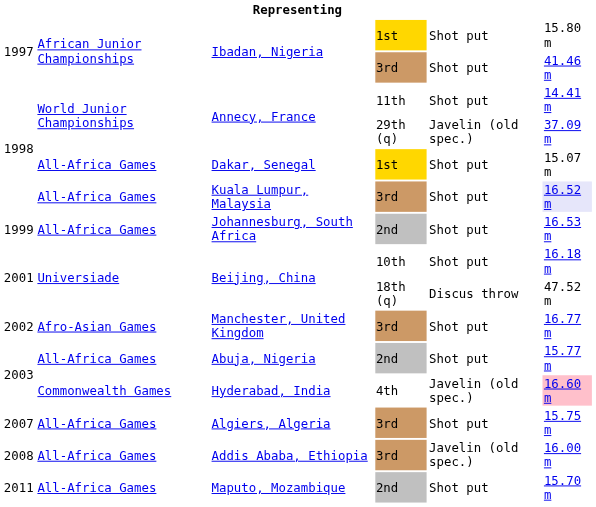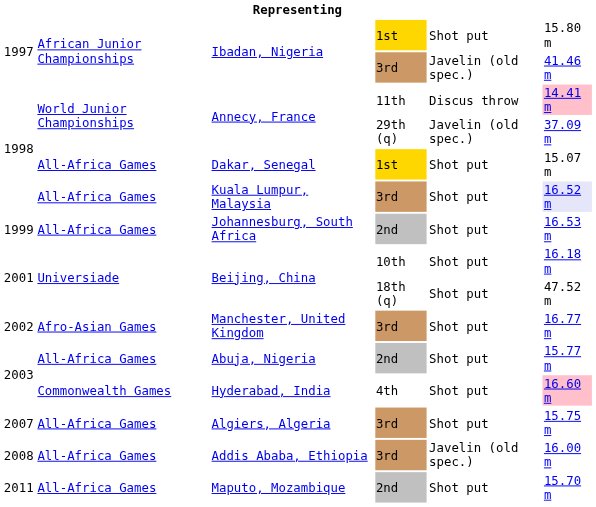 <table>
 <tr>
 <th colspan="6">Representing </th>
 </tr>
 <tr>
 <td rowspan=2>1997</td>
 <td rowspan=2><a href='#'>African Junior Championships</a></td>
 <td rowspan=2><a href='#'>Ibadan, Nigeria</a></td>
 <td bgcolor=gold>1st</td>
 <td>Shot put</td>
 <td>15.80 m</td>
 </tr>
 <tr>
 <td bgcolor=cc9966>3rd</td>
-<td>Shot put</td>
+<td>Javelin (old spec.)</td>
 <td><a href='#'>41.46 m</a></td>
 </tr>
 <tr>
 <td rowspan=4>1998</td>
 <td rowspan=2><a href='#'>World Junior Championships</a></td>
 <td rowspan=2><a href='#'>Annecy, France</a></td>
 <td>11th</td>
-<td>Shot put</td>
-<td><a href='#'>14.41 m</a></td>
+<td>Discus throw</td>
+<td style="background: pink;"><a href='#'>14.41 m</a></td>
 </tr>
 <tr>
 <td>29th (q)</td>
 <td>Javelin (old spec.)</td>
 <td><a href='#'>37.09 m</a></td>
 </tr>
 <tr>
 <td><a href='#'>All-Africa Games</a></td>
 <td><a href='#'>Dakar, Senegal</a></td>
 <td bgcolor=gold>1st</td>
 <td>Shot put</td>
 <td>15.07 m</td>
 </tr>
 <tr>
 <td><a href='#'>All-Africa Games</a></td>
 <td><a href='#'>Kuala Lumpur, Malaysia</a></td>
 <td bgcolor=cc9966>3rd</td>
 <td>Shot put</td>
 <td style="background: lavender;"><a href='#'>16.52 m</a></td>
 </tr>
 <tr>
 <td>1999</td>
 <td><a href='#'>All-Africa Games</a></td>
 <td><a href='#'>Johannesburg, South Africa</a></td>
 <td bgcolor=silver>2nd</td>
 <td>Shot put</td>
 <td><a href='#'>16.53 m</a></td>
 </tr>
 <tr>
 <td rowspan=2>2001</td>
 <td rowspan=2><a href='#'>Universiade</a></td>
 <td rowspan=2><a href='#'>Beijing, China</a></td>
 <td>10th</td>
 <td>Shot put</td>
 <td><a href='#'>16.18 m</a></td>
 </tr>
 <tr>
 <td>18th (q)</td>
-<td>Discus throw</td>
+<td>Shot put</td>
 <td>47.52 m</td>
 </tr>
 <tr>
 <td>2002</td>
 <td><a href='#'>Afro-Asian Games</a></td>
 <td><a href='#'>Manchester, United Kingdom</a></td>
 <td bgcolor=cc9966>3rd</td>
 <td>Shot put</td>
 <td><a href='#'>16.77 m</a></td>
 </tr>
 <tr>
 <td rowspan=2>2003</td>
 <td><a href='#'>All-Africa Games</a></td>
 <td><a href='#'>Abuja, Nigeria</a></td>
 <td bgcolor=silver>2nd</td>
 <td>Shot put</td>
 <td><a href='#'>15.77 m</a></td>
 </tr>
 <tr>
 <td><a href='#'>Commonwealth Games</a></td>
 <td><a href='#'>Hyderabad, India</a></td>
 <td>4th</td>
-<td>Javelin (old spec.)</td>
+<td>Shot put</td>
 <td style="background: pink;"><a href='#'>16.60 m</a></td>
 </tr>
 <tr>
 <td>2007</td>
 <td><a href='#'>All-Africa Games</a></td>
 <td><a href='#'>Algiers, Algeria</a></td>
 <td bgcolor=cc9966>3rd</td>
 <td>Shot put</td>
 <td><a href='#'>15.75 m</a></td>
 </tr>
 <tr>
 <td>2008</td>
 <td><a href='#'>All-Africa Games</a></td>
 <td><a href='#'>Addis Ababa, Ethiopia</a></td>
 <td bgcolor=cc9966>3rd</td>
 <td>Javelin (old spec.)</td>
 <td><a href='#'>16.00 m</a></td>
 </tr>
 <tr>
 <td>2011</td>
 <td><a href='#'>All-Africa Games</a></td>
 <td><a href='#'>Maputo, Mozambique</a></td>
 <td bgcolor=silver>2nd</td>
 <td>Shot put</td>
 <td><a href='#'>15.70 m</a></td>
 </tr>
 </table>
